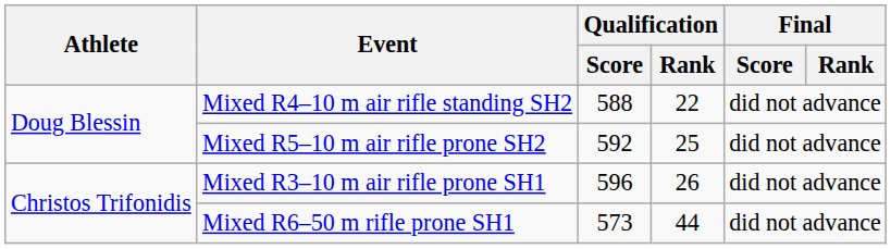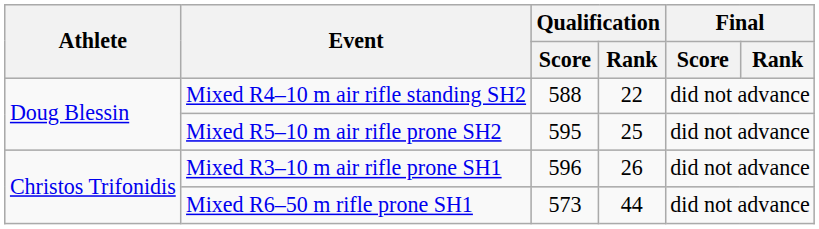 <table class=wikitable style="font-size:90%">
 <tr>
 <th rowspan="2">Athlete</th>
 <th rowspan="2">Event</th>
 <th colspan="2">Qualification</th>
 <th colspan="2">Final</th>
 </tr>
 <tr>
 <th>Score</th>
 <th>Rank</th>
 <th>Score</th>
 <th>Rank</th>
 </tr>
 <tr>
 <td rowspan="2"><a href='#'>Doug Blessin</a></td>
 <td><a href='#'>Mixed R4–10 m air rifle standing SH2</a></td>
 <td align="center">588</td>
 <td align="center">22</td>
 <td colspan="2" align="center">did not advance</td>
 </tr>
 <tr>
 <td><a href='#'>Mixed R5–10 m air rifle prone SH2</a></td>
-<td align="center">592</td>
+<td align="center">595</td>
 <td align="center">25</td>
 <td colspan="2" align="center">did not advance</td>
 </tr>
 <tr>
 <td rowspan="2"><a href='#'>Christos Trifonidis</a></td>
 <td><a href='#'>Mixed R3–10 m air rifle prone SH1</a></td>
 <td align="center">596</td>
 <td align="center">26</td>
 <td colspan="2" align="center">did not advance</td>
 </tr>
 <tr>
 <td><a href='#'>Mixed R6–50 m rifle prone SH1</a></td>
 <td align="center">573</td>
 <td align="center">44</td>
 <td colspan="2" align="center">did not advance</td>
 </tr>
 </table>
